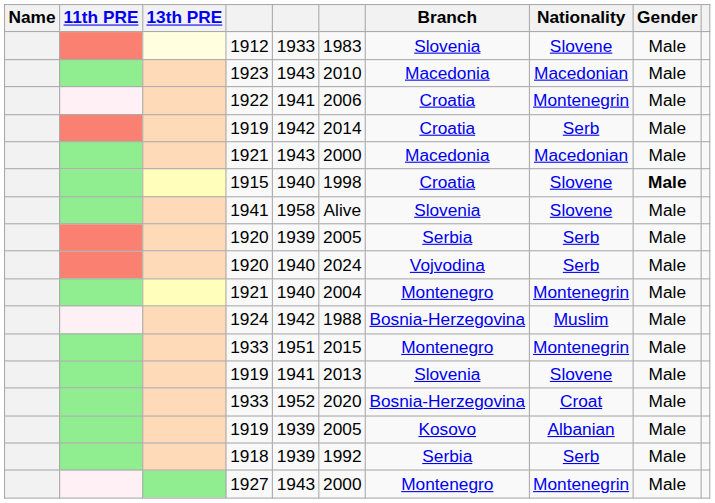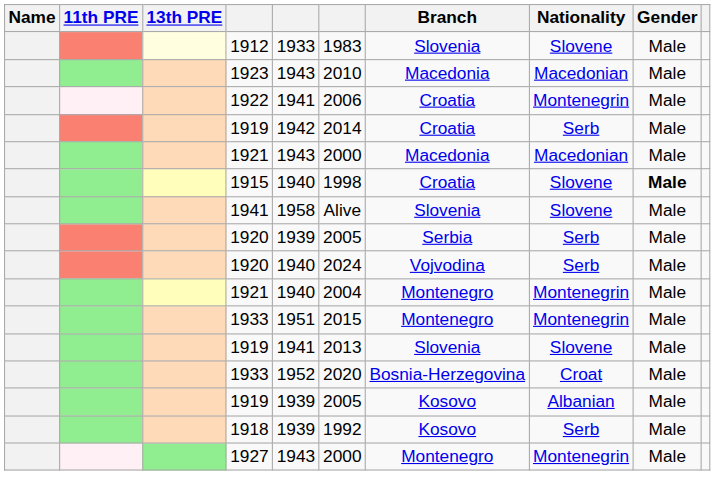 <table class="wikitable sortable" style=text-align:center>
 <tr>
 <th scope="col">Name</th>
 <th scope="col"><a href='#'>11th PRE</a></th>
 <th scope="col"><a href='#'>13th PRE</a></th>
 <th scope="col"></th>
 <th scope="col"></th>
 <th scope="col"></th>
 <th scope="col">Branch</th>
 <th scope="col">Nationality</th>
 <th scope="col">Gender</th>
 <th scope="col" class="unsortable"></th>
 </tr>
 <tr>
 <th align="center" scope="row" style="font-weight:normal;"></th>
 <td bgcolor = Salmon></td>
 <td bgcolor = LightYellow></td>
 <td>1912</td>
 <td>1933</td>
 <td>1983</td>
 <td><a href='#'>Slovenia</a></td>
 <td><a href='#'>Slovene</a></td>
 <td>Male</td>
 <td></td>
 </tr>
 <tr>
 <th align="center" scope="row" style="font-weight:normal;"></th>
 <td bgcolor = LightGreen></td>
 <td bgcolor = PeachPuff></td>
 <td>1923</td>
 <td>1943</td>
 <td>2010</td>
 <td><a href='#'>Macedonia</a></td>
 <td><a href='#'>Macedonian</a></td>
 <td>Male</td>
 <td></td>
 </tr>
 <tr>
 <th align="center" scope="row" style="font-weight:normal;"></th>
 <td bgcolor = LavenderBlush></td>
 <td bgcolor = PeachPuff></td>
 <td>1922</td>
 <td>1941</td>
 <td>2006</td>
 <td><a href='#'>Croatia</a></td>
 <td><a href='#'>Montenegrin</a></td>
 <td>Male</td>
 <td></td>
 </tr>
 <tr>
 <th align="center" scope="row" style="font-weight:normal;"></th>
 <td bgcolor = Salmon></td>
 <td bgcolor = PeachPuff></td>
 <td>1919</td>
 <td>1942</td>
 <td>2014</td>
 <td><a href='#'>Croatia</a></td>
 <td><a href='#'>Serb</a></td>
 <td>Male</td>
 <td></td>
 </tr>
 <tr>
 <th align="center" scope="row" style="font-weight:normal;"></th>
 <td bgcolor = LightGreen></td>
 <td bgcolor = PeachPuff></td>
 <td>1921</td>
 <td>1943</td>
 <td>2000</td>
 <td><a href='#'>Macedonia</a></td>
 <td><a href='#'>Macedonian</a></td>
 <td>Male</td>
 <td></td>
 </tr>
 <tr>
 <th align="center" scope="row" style="font-weight:normal;"></th>
 <td bgcolor = LightGreen></td>
 <td bgcolor = ffffbb></td>
 <td>1915</td>
 <td>1940</td>
 <td>1998</td>
 <td><a href='#'>Croatia</a></td>
 <td><a href='#'>Slovene</a></td>
 <td><strong>Male</strong></td>
 <td></td>
 </tr>
 <tr>
 <th align="center" scope="row" style="font-weight:normal;"></th>
 <td bgcolor = LightGreen></td>
 <td bgcolor = PeachPuff></td>
 <td>1941</td>
 <td>1958</td>
 <td>Alive</td>
 <td><a href='#'>Slovenia</a></td>
 <td><a href='#'>Slovene</a></td>
 <td>Male</td>
 <td></td>
 </tr>
 <tr>
 <th align="center" scope="row" style="font-weight:normal;"></th>
 <td bgcolor = Salmon></td>
 <td bgcolor = PeachPuff></td>
 <td>1920</td>
 <td>1939</td>
 <td>2005</td>
 <td><a href='#'>Serbia</a></td>
 <td><a href='#'>Serb</a></td>
 <td>Male</td>
 <td></td>
 </tr>
 <tr>
 <th align="center" scope="row" style="font-weight:normal;"></th>
 <td bgcolor = Salmon></td>
 <td bgcolor = PeachPuff></td>
 <td>1920</td>
 <td>1940</td>
 <td>2024</td>
 <td><a href='#'>Vojvodina</a></td>
 <td><a href='#'>Serb</a></td>
 <td>Male</td>
 <td></td>
 </tr>
 <tr>
 <th align="center" scope="row" style="font-weight:normal;"></th>
 <td bgcolor = LightGreen></td>
 <td bgcolor = ffffbb></td>
 <td>1921</td>
 <td>1940</td>
 <td>2004</td>
 <td><a href='#'>Montenegro</a></td>
 <td><a href='#'>Montenegrin</a></td>
 <td>Male</td>
 <td></td>
 </tr>
 <tr>
 <th align="center" scope="row" style="font-weight:normal;"></th>
-<td bgcolor = LavenderBlush></td>
-<td bgcolor = PeachPuff></td>
-<td>1924</td>
-<td>1942</td>
-<td>1988</td>
-<td><a href='#'>Bosnia-Herzegovina</a></td>
-<td><a href='#'>Muslim</a></td>
-<td>Male</td>
-<td></td>
-</tr>
-<tr>
-<th align="center" scope="row" style="font-weight:normal;"></th>
 <td bgcolor = LightGreen></td>
 <td bgcolor = PeachPuff></td>
 <td>1933</td>
 <td>1951</td>
 <td>2015</td>
 <td><a href='#'>Montenegro</a></td>
 <td><a href='#'>Montenegrin</a></td>
 <td>Male</td>
 <td></td>
 </tr>
 <tr>
 <th align="center" scope="row" style="font-weight:normal;"></th>
 <td bgcolor = LightGreen></td>
 <td bgcolor = PeachPuff></td>
 <td>1919</td>
 <td>1941</td>
 <td>2013</td>
 <td><a href='#'>Slovenia</a></td>
 <td><a href='#'>Slovene</a></td>
 <td>Male</td>
 <td></td>
 </tr>
 <tr>
 <th align="center" scope="row" style="font-weight:normal;"></th>
 <td bgcolor = LightGreen></td>
 <td bgcolor = PeachPuff></td>
 <td>1933</td>
 <td>1952</td>
 <td>2020</td>
 <td><a href='#'>Bosnia-Herzegovina</a></td>
 <td><a href='#'>Croat</a></td>
 <td>Male</td>
 <td></td>
 </tr>
 <tr>
 <th align="center" scope="row" style="font-weight:normal;"></th>
 <td bgcolor = LightGreen></td>
 <td bgcolor = PeachPuff></td>
 <td>1919</td>
 <td>1939</td>
 <td>2005</td>
 <td><a href='#'>Kosovo</a></td>
 <td><a href='#'>Albanian</a></td>
 <td>Male</td>
 <td></td>
 </tr>
 <tr>
 <th align="center" scope="row" style="font-weight:normal;"></th>
 <td bgcolor = LightGreen></td>
 <td bgcolor = PeachPuff></td>
 <td>1918</td>
 <td>1939</td>
 <td>1992</td>
-<td><a href='#'>Serbia</a></td>
+<td><a href='#'>Kosovo</a></td>
 <td><a href='#'>Serb</a></td>
 <td>Male</td>
 <td></td>
 </tr>
 <tr>
 <th align="center" scope="row" style="font-weight:normal;"></th>
 <td bgcolor = LavenderBlush></td>
 <td bgcolor = LightGreen></td>
 <td>1927</td>
 <td>1943</td>
 <td>2000</td>
 <td><a href='#'>Montenegro</a></td>
 <td><a href='#'>Montenegrin</a></td>
 <td>Male</td>
 <td></td>
 </tr>
 </table>
